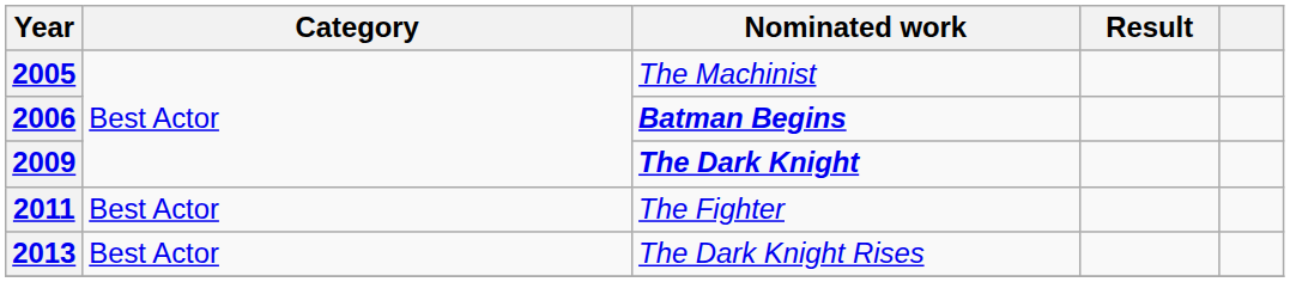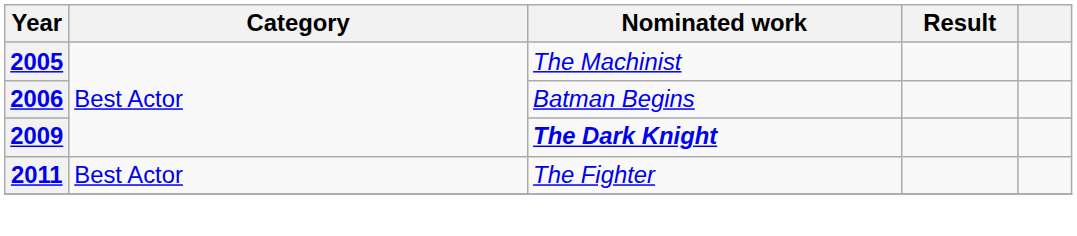 <table class="wikitable sortable">
 <tr>
 <th style="width:6%;" scope="col">Year</th>
 <th style="width:43%;" scope="col">Category</th>
 <th style="width:35%;" scope="col">Nominated work</th>
 <th style="width:11%;" scope="col">Result</th>
 <th style="width:5%;" scope="col" class="unsortable"></th>
 </tr>
 <tr>
 <th scope="row" style="text-align:center;"><a href='#'>2005</a></th>
 <td rowspan="3"><a href='#'>Best Actor</a></td>
 <td><em><a href='#'>The Machinist</a></em></td>
 <td></td>
 <td style="text-align:center;"></td>
 </tr>
 <tr>
 <th scope="row" style="text-align:center;"><a href='#'>2006</a></th>
-<td><strong><em><a href='#'>Batman Begins</a></em></strong></td>
+<td><em><a href='#'>Batman Begins</a></em></td>
 <td></td>
 <td style="text-align:center;"></td>
 </tr>
 <tr>
 <th scope="row" style="text-align:center;"><a href='#'>2009</a></th>
 <td><strong><em><a href='#'>The Dark Knight</a></em></strong></td>
 <td></td>
 <td style="text-align:center;"></td>
 </tr>
 <tr>
 <th scope="row" style="text-align:center;"><a href='#'>2011</a></th>
 <td><a href='#'>Best Actor</a></td>
 <td><em><a href='#'>The Fighter</a></em></td>
 <td></td>
 <td style="text-align:center;"></td>
 </tr>
 <tr>
-<th scope="row" style="text-align:center;"><a href='#'>2013</a></th>
-<td><a href='#'>Best Actor</a></td>
-<td><em><a href='#'>The Dark Knight Rises</a></em></td>
-<td></td>
-<td style="text-align:center;"></td>
-</tr>
-<tr>
 </tr>
 </table>
